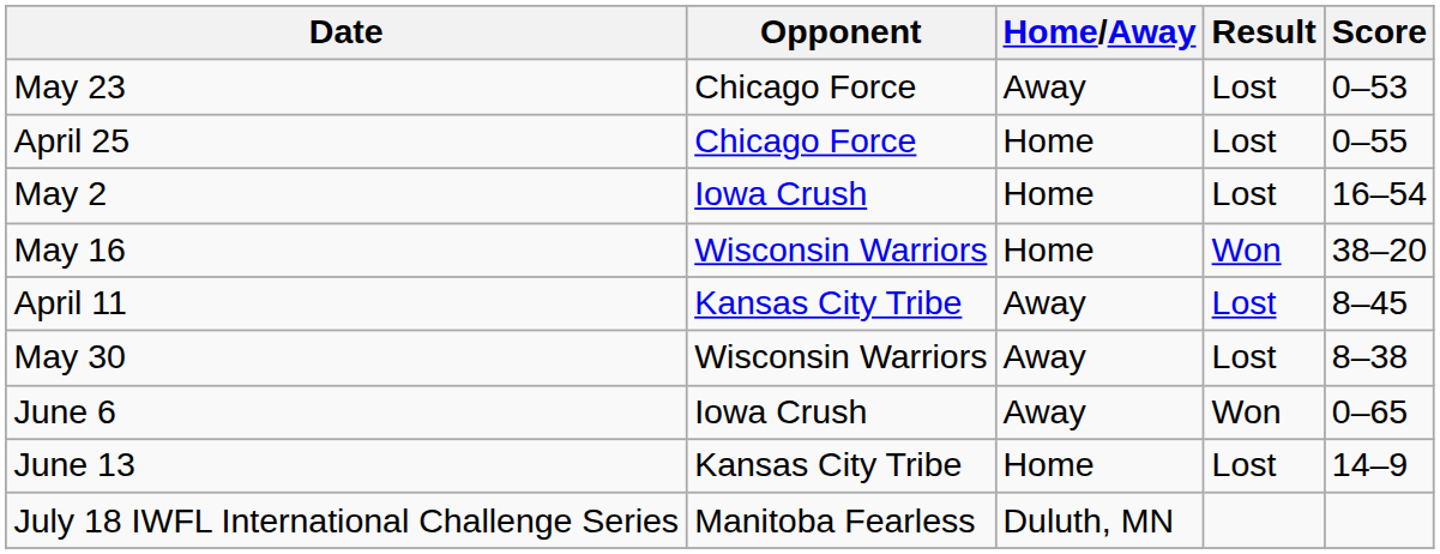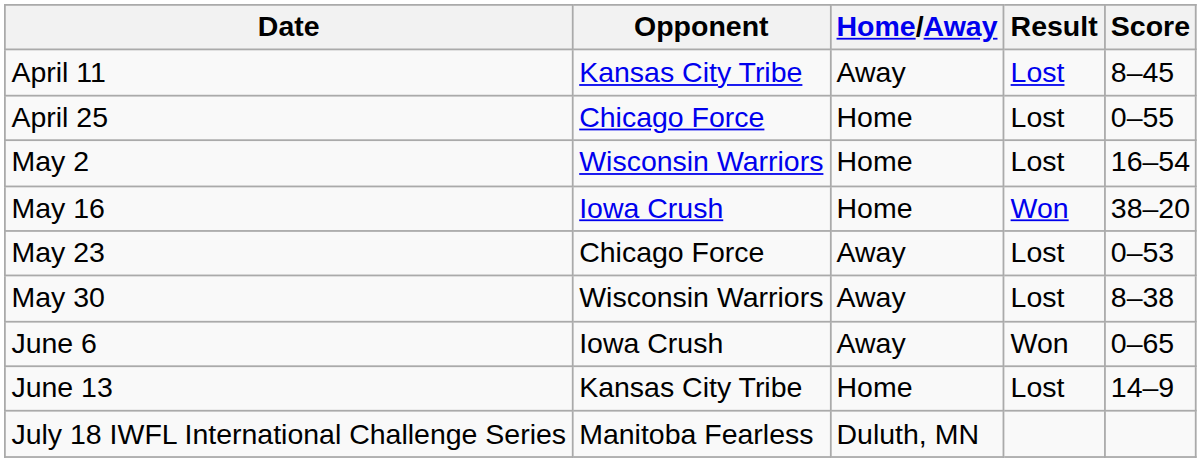 <table class="wikitable">
 <tr>
 <th>Date</th>
 <th>Opponent</th>
 <th><a href='#'>Home</a>/<a href='#'>Away</a></th>
 <th>Result</th>
 <th>Score</th>
 </tr>
 <tr>
-<td>May 23</td>
-<td>Chicago Force</td>
+<td>April 11</td>
+<td><a href='#'>Kansas City Tribe</a></td>
 <td>Away</td>
-<td>Lost</td>
-<td>0–53</td>
+<td><a href='#'>Lost</a></td>
+<td>8–45</td>
 </tr>
 <tr>
 <td>April 25</td>
 <td><a href='#'>Chicago Force</a></td>
 <td>Home</td>
 <td>Lost</td>
 <td>0–55</td>
 </tr>
 <tr>
 <td>May 2</td>
-<td><a href='#'>Iowa Crush</a></td>
+<td><a href='#'>Wisconsin Warriors</a></td>
 <td>Home</td>
 <td>Lost</td>
 <td>16–54</td>
 </tr>
 <tr>
 <td>May 16</td>
-<td><a href='#'>Wisconsin Warriors</a></td>
+<td><a href='#'>Iowa Crush</a></td>
 <td>Home</td>
 <td><a href='#'>Won</a></td>
 <td>38–20</td>
 </tr>
 <tr>
-<td>April 11</td>
-<td><a href='#'>Kansas City Tribe</a></td>
+<td>May 23</td>
+<td>Chicago Force</td>
 <td>Away</td>
-<td><a href='#'>Lost</a></td>
-<td>8–45</td>
+<td>Lost</td>
+<td>0–53</td>
 </tr>
 <tr>
 <td>May 30</td>
 <td>Wisconsin Warriors</td>
 <td>Away</td>
 <td>Lost</td>
 <td>8–38</td>
 </tr>
 <tr>
 <td>June 6</td>
 <td>Iowa Crush</td>
 <td>Away</td>
 <td>Won</td>
 <td>0–65</td>
 </tr>
 <tr>
 <td>June 13</td>
 <td>Kansas City Tribe</td>
 <td>Home</td>
 <td>Lost</td>
 <td>14–9</td>
 </tr>
 <tr>
 <td>July 18 IWFL International Challenge Series</td>
 <td>Manitoba Fearless</td>
 <td>Duluth, MN</td>
 <td></td>
 <td></td>
 </tr>
 </table>
